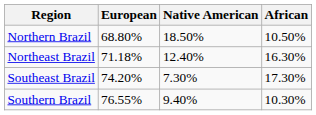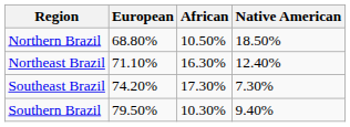 <table class="wikitable">
 <tr>
 <th>Region</th>
 <th>European</th>
+<th>African</th>
 <th>Native American</th>
-<th>African</th>
 </tr>
 <tr>
 <td><a href='#'>Northern Brazil</a></td>
 <td>68.80%</td>
+<td>10.50%</td>
 <td>18.50%</td>
-<td>10.50%</td>
 </tr>
 <tr>
 <td><a href='#'>Northeast Brazil</a></td>
-<td>71.18%</td>
+<td>71.10%</td>
+<td>16.30%</td>
 <td>12.40%</td>
-<td>16.30%</td>
 </tr>
 <tr>
 <td><a href='#'>Southeast Brazil</a></td>
 <td>74.20%</td>
+<td>17.30%</td>
 <td>7.30%</td>
-<td>17.30%</td>
 </tr>
 <tr>
 <td><a href='#'>Southern Brazil</a></td>
-<td>76.55%</td>
+<td>79.50%</td>
+<td>10.30%</td>
 <td>9.40%</td>
-<td>10.30%</td>
 </tr>
 </table>
